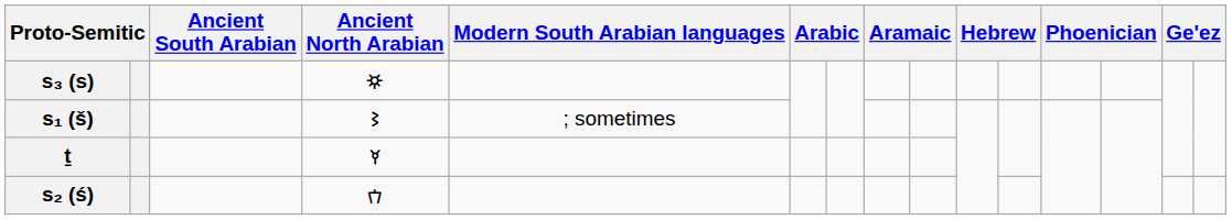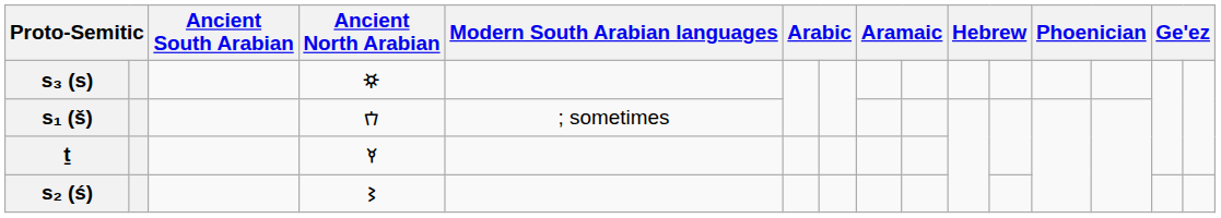 <table class="wikitable" style="text-align:center;">
 <tr>
 <th colspan="2">Proto-Semitic</th>
 <th><a href='#'>Ancient</a><br><a href='#'>South Arabian</a></th>
 <th><a href='#'>Ancient</a><br><a href='#'>North Arabian</a></th>
 <th><a href='#'>Modern South Arabian languages</a></th>
 <th colspan="2"><a href='#'>Arabic</a></th>
 <th colspan="2"><a href='#'>Aramaic</a></th>
 <th colspan="2"><a href='#'>Hebrew</a></th>
 <th colspan="2"><a href='#'>Phoenician</a></th>
 <th colspan="2"><a href='#'>Ge'ez</a></th>
 </tr>
 <tr>
 <th>s₃ (s)</th>
 <th></th>
 <td></td>
 <td>𐪏</td>
 <td></td>
 <td rowspan="2"><big></big></td>
 <td rowspan="2"></td>
 <td></td>
 <td></td>
 <td></td>
 <td></td>
 <td></td>
 <td></td>
 <td rowspan="3"></td>
 <td rowspan="3"></td>
 </tr>
 <tr>
 <th>s₁ (š)</th>
 <th></th>
 <td></td>
-<td>𐪆</td>
+<td>𐪊</td>
 <td>; sometimes </td>
 <td></td>
 <td></td>
 <td rowspan="3"></td>
 <td rowspan="2"></td>
 <td rowspan="3"></td>
 <td rowspan="3"></td>
 </tr>
 <tr>
 <th>ṯ</th>
 <th></th>
 <td></td>
 <td>𐪛</td>
 <td></td>
 <td><big></big></td>
 <td></td>
 <td></td>
 <td></td>
 </tr>
 <tr>
 <th>s₂ (ś)</th>
 <th></th>
 <td></td>
-<td>𐪊</td>
+<td>𐪆</td>
 <td></td>
 <td><big></big></td>
 <td></td>
 <td></td>
 <td></td>
 <td></td>
 <td></td>
 <td></td>
 </tr>
 </table>
